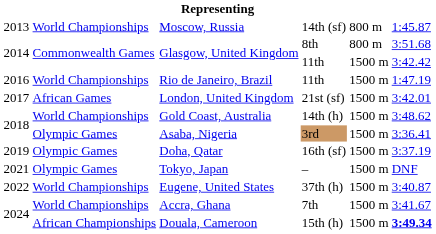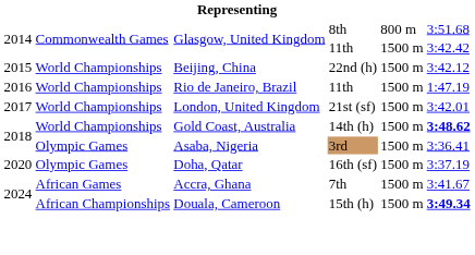 <table>
 <tr>
 <th colspan="6">Representing </th>
-</tr>
-<tr>
-<td>2013</td>
-<td><a href='#'>World Championships</a></td>
-<td><a href='#'>Moscow, Russia</a></td>
-<td>14th (sf)</td>
-<td>800 m</td>
-<td><a href='#'>1:45.87</a></td>
 </tr>
 <tr>
 <td rowspan=2>2014</td>
 <td rowspan=2><a href='#'>Commonwealth Games</a></td>
 <td rowspan=2><a href='#'>Glasgow, United Kingdom</a></td>
 <td>8th</td>
 <td>800 m</td>
 <td><a href='#'>3:51.68</a></td>
 </tr>
 <tr>
 <td>11th</td>
 <td>1500 m</td>
 <td><a href='#'>3:42.42</a></td>
 </tr>
 <tr>
+<td>2015</td>
+<td><a href='#'>World Championships</a></td>
+<td><a href='#'>Beijing, China</a></td>
+<td>22nd (h)</td>
+<td>1500 m</td>
+<td><a href='#'>3:42.12</a></td>
+</tr>
+<tr>
 <td>2016</td>
 <td><a href='#'>World Championships</a></td>
 <td><a href='#'>Rio de Janeiro, Brazil</a></td>
 <td>11th</td>
 <td>1500 m</td>
 <td><a href='#'>1:47.19</a></td>
 </tr>
 <tr>
 <td>2017</td>
-<td><a href='#'>African Games</a></td>
+<td><a href='#'>World Championships</a></td>
 <td><a href='#'>London, United Kingdom</a></td>
 <td>21st (sf)</td>
 <td>1500 m</td>
 <td><a href='#'>3:42.01</a></td>
 </tr>
 <tr>
 <td rowspan=2>2018</td>
 <td><a href='#'>World Championships</a></td>
 <td><a href='#'>Gold Coast, Australia</a></td>
 <td>14th (h)</td>
 <td>1500 m</td>
-<td><a href='#'>3:48.62</a></td>
+<td><strong><a href='#'>3:48.62</a></strong></td>
 </tr>
 <tr>
 <td><a href='#'>Olympic Games</a></td>
 <td><a href='#'>Asaba, Nigeria</a></td>
 <td bgcolor=cc9966>3rd</td>
 <td>1500 m</td>
 <td><a href='#'>3:36.41</a></td>
 </tr>
 <tr>
-<td>2019</td>
+<td>2020</td>
 <td><a href='#'>Olympic Games</a></td>
 <td><a href='#'>Doha, Qatar</a></td>
 <td>16th (sf)</td>
 <td>1500 m</td>
 <td><a href='#'>3:37.19</a></td>
 </tr>
 <tr>
-<td>2021</td>
-<td><a href='#'>Olympic Games</a></td>
-<td><a href='#'>Tokyo, Japan</a></td>
-<td>–</td>
-<td>1500 m</td>
-<td><a href='#'>DNF</a></td>
-</tr>
-<tr>
-<td>2022</td>
-<td><a href='#'>World Championships</a></td>
-<td><a href='#'>Eugene, United States</a></td>
-<td>37th (h)</td>
-<td>1500 m</td>
-<td><a href='#'>3:40.87</a></td>
-</tr>
-<tr>
 <td rowspan=2>2024</td>
-<td><a href='#'>World Championships</a></td>
+<td><a href='#'>African Games</a></td>
 <td><a href='#'>Accra, Ghana</a></td>
 <td>7th</td>
 <td>1500 m</td>
 <td><a href='#'>3:41.67</a></td>
 </tr>
 <tr>
 <td><a href='#'>African Championships</a></td>
 <td><a href='#'>Douala, Cameroon</a></td>
 <td>15th (h)</td>
 <td>1500 m</td>
 <td><strong><a href='#'>3:49.34</a></strong></td>
 </tr>
 </table>
